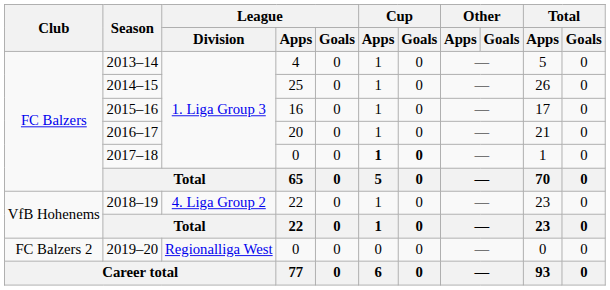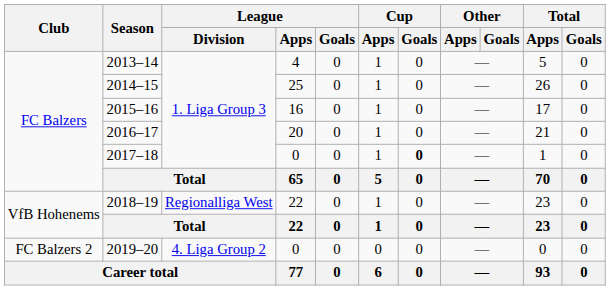 <table class="wikitable" style="text-align: center">
 <tr>
 <th rowspan="2">Club</th>
 <th rowspan="2">Season</th>
 <th colspan="3">League</th>
 <th colspan="2">Cup</th>
 <th colspan="2">Other</th>
 <th colspan="2">Total</th>
 </tr>
 <tr>
 <th>Division</th>
 <th>Apps</th>
 <th>Goals</th>
 <th>Apps</th>
 <th>Goals</th>
 <th>Apps</th>
 <th>Goals</th>
 <th>Apps</th>
 <th>Goals</th>
 </tr>
 <tr>
 <td rowspan="6"><a href='#'>FC Balzers</a></td>
 <td>2013–14</td>
 <td rowspan="5"><a href='#'>1. Liga Group 3</a></td>
 <td>4</td>
 <td>0</td>
 <td>1</td>
 <td>0</td>
 <td colspan="2">—</td>
 <td>5</td>
 <td>0</td>
 </tr>
 <tr>
 <td>2014–15</td>
 <td>25</td>
 <td>0</td>
 <td>1</td>
 <td>0</td>
 <td colspan="2">—</td>
 <td>26</td>
 <td>0</td>
 </tr>
 <tr>
 <td>2015–16</td>
 <td>16</td>
 <td>0</td>
 <td>1</td>
 <td>0</td>
 <td colspan="2">—</td>
 <td>17</td>
 <td>0</td>
 </tr>
 <tr>
 <td>2016–17</td>
 <td>20</td>
 <td>0</td>
 <td>1</td>
 <td>0</td>
 <td colspan="2">—</td>
 <td>21</td>
 <td>0</td>
 </tr>
 <tr>
 <td>2017–18</td>
 <td>0</td>
 <td>0</td>
-<td><strong>1</strong></td>
+<td>1</td>
 <td><strong>0</strong></td>
 <td colspan="2">—</td>
 <td>1</td>
 <td>0</td>
 </tr>
 <tr>
 <th colspan="2">Total</th>
 <th>65</th>
 <th>0</th>
 <th>5</th>
 <th>0</th>
 <th colspan="2">—</th>
 <th>70</th>
 <th>0</th>
 </tr>
 <tr>
 <td rowspan="2">VfB Hohenems</td>
 <td>2018–19</td>
-<td><a href='#'>4. Liga Group 2</a></td>
+<td><a href='#'>Regionalliga West</a></td>
 <td>22</td>
 <td>0</td>
 <td>1</td>
 <td>0</td>
 <td colspan="2">—</td>
 <td>23</td>
 <td>0</td>
 </tr>
 <tr>
 <th colspan="2">Total</th>
 <th>22</th>
 <th>0</th>
 <th>1</th>
 <th>0</th>
 <th colspan="2">—</th>
 <th>23</th>
 <th>0</th>
 </tr>
 <tr>
 <td>FC Balzers 2</td>
 <td>2019–20</td>
-<td><a href='#'>Regionalliga West</a></td>
+<td><a href='#'>4. Liga Group 2</a></td>
 <td>0</td>
 <td>0</td>
 <td>0</td>
 <td>0</td>
 <td colspan="2">—</td>
 <td>0</td>
 <td>0</td>
 </tr>
 <tr>
 <th colspan="3">Career total</th>
 <th>77</th>
 <th>0</th>
 <th>6</th>
 <th>0</th>
 <th colspan="2">—</th>
 <th>93</th>
 <th>0</th>
 </tr>
 </table>
